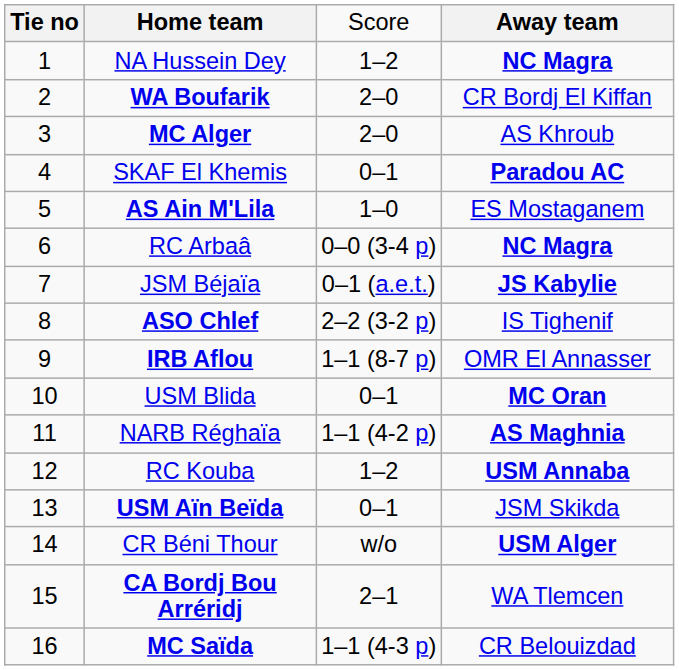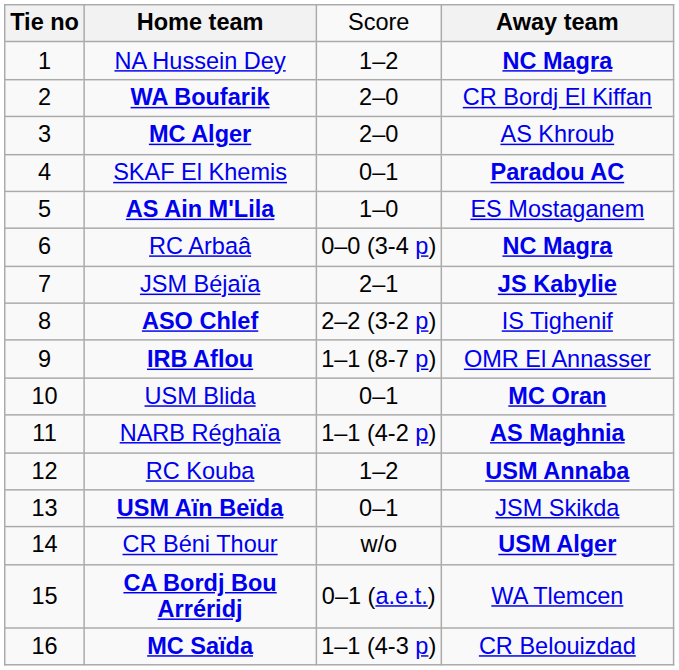 <table class="wikitable" style="text-align:center">
 <tr>
 <th>Tie no</th>
 <th width="150">Home team</th>
 <td>Score</td>
 <th width="150">Away team</th>
 </tr>
 <tr>
 <td>1</td>
 <td><a href='#'>NA Hussein Dey</a></td>
 <td>1–2</td>
 <td><strong><a href='#'>NC Magra</a></strong></td>
 </tr>
 <tr>
 <td>2</td>
 <td><strong><a href='#'>WA Boufarik</a></strong></td>
 <td>2–0</td>
 <td><a href='#'>CR Bordj El Kiffan</a></td>
 </tr>
 <tr>
 <td>3</td>
 <td><strong><a href='#'>MC Alger</a></strong></td>
 <td>2–0</td>
 <td><a href='#'>AS Khroub</a></td>
 </tr>
 <tr>
 <td>4</td>
 <td><a href='#'>SKAF El Khemis</a></td>
 <td>0–1</td>
 <td><strong><a href='#'>Paradou AC</a></strong></td>
 </tr>
 <tr>
 <td>5</td>
 <td><strong><a href='#'>AS Ain M'Lila</a></strong></td>
 <td>1–0</td>
 <td><a href='#'>ES Mostaganem</a></td>
 </tr>
 <tr>
 <td>6</td>
 <td><a href='#'>RC Arbaâ</a></td>
 <td>0–0 (3-4 <a href='#'>p</a>)</td>
 <td><strong><a href='#'>NC Magra</a></strong></td>
 </tr>
 <tr>
 <td>7</td>
 <td><a href='#'>JSM Béjaïa</a></td>
-<td>0–1 (<a href='#'>a.e.t.</a>)</td>
+<td>2–1</td>
 <td><strong><a href='#'>JS Kabylie</a></strong></td>
 </tr>
 <tr>
 <td>8</td>
 <td><strong><a href='#'>ASO Chlef</a></strong></td>
 <td>2–2 (3-2 <a href='#'>p</a>)</td>
 <td><a href='#'>IS Tighenif</a></td>
 </tr>
 <tr>
 <td>9</td>
 <td><strong><a href='#'>IRB Aflou</a></strong></td>
 <td>1–1 (8-7 <a href='#'>p</a>)</td>
 <td><a href='#'>OMR El Annasser</a></td>
 </tr>
 <tr>
 <td>10</td>
 <td><a href='#'>USM Blida</a></td>
 <td>0–1</td>
 <td><strong><a href='#'>MC Oran</a></strong></td>
 </tr>
 <tr>
 <td>11</td>
 <td><a href='#'>NARB Réghaïa</a></td>
 <td>1–1 (4-2 <a href='#'>p</a>)</td>
 <td><strong><a href='#'>AS Maghnia</a></strong></td>
 </tr>
 <tr>
 <td>12</td>
 <td><a href='#'>RC Kouba</a></td>
 <td>1–2</td>
 <td><strong><a href='#'>USM Annaba</a></strong></td>
 </tr>
 <tr>
 <td>13</td>
 <td><strong><a href='#'>USM Aïn Beïda</a></strong></td>
 <td>0–1</td>
 <td><a href='#'>JSM Skikda</a></td>
 </tr>
 <tr>
 <td>14</td>
 <td><a href='#'>CR Béni Thour</a></td>
 <td>w/o</td>
 <td><strong><a href='#'>USM Alger</a></strong></td>
 </tr>
 <tr>
 <td>15</td>
 <td><strong><a href='#'>CA Bordj Bou Arréridj</a></strong></td>
-<td>2–1</td>
+<td>0–1 (<a href='#'>a.e.t.</a>)</td>
 <td><a href='#'>WA Tlemcen</a></td>
 </tr>
 <tr>
 <td>16</td>
 <td><strong><a href='#'>MC Saïda</a></strong></td>
 <td>1–1 (4-3 <a href='#'>p</a>)</td>
 <td><a href='#'>CR Belouizdad</a></td>
 </tr>
 </table>
